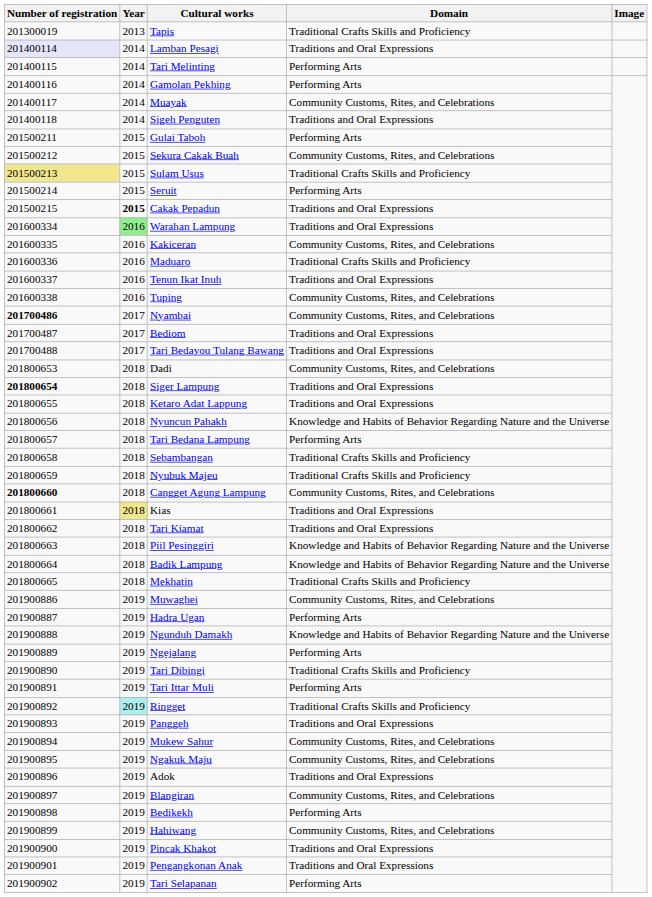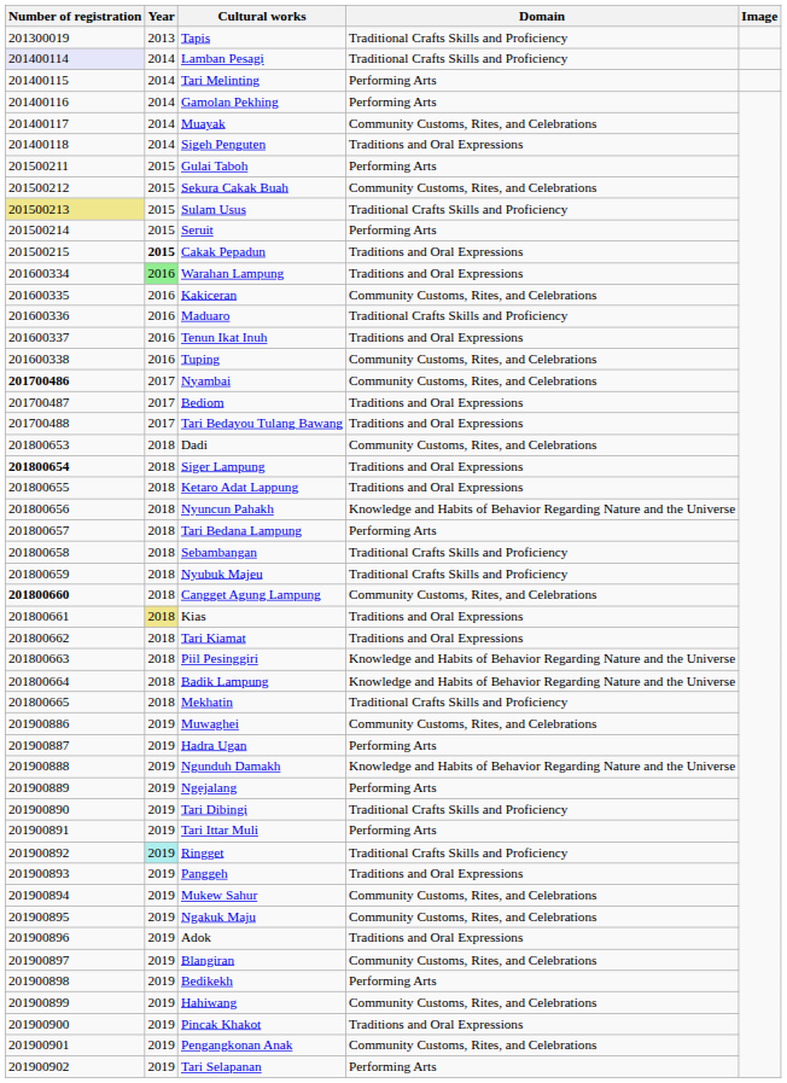 <table class = "wikitable sortable">
 <tr>
 <th>Number of registration</th>
 <th>Year</th>
 <th>Cultural works</th>
 <th>Domain</th>
 <th>Image</th>
 </tr>
 <tr>
 <td>201300019</td>
 <td>2013</td>
 <td><a href='#'>Tapis</a></td>
 <td>Traditional Crafts Skills and Proficiency</td>
 <td></td>
 </tr>
 <tr>
 <td style="background: lavender;">201400114</td>
 <td>2014</td>
 <td><a href='#'>Lamban Pesagi</a></td>
-<td>Traditions and Oral Expressions</td>
+<td>Traditional Crafts Skills and Proficiency</td>
 </tr>
 <tr>
 <td>201400115</td>
 <td>2014</td>
 <td><a href='#'>Tari Melinting</a></td>
 <td>Performing Arts</td>
 <td></td>
 </tr>
 <tr>
 <td>201400116</td>
 <td>2014</td>
 <td><a href='#'>Gamolan Pekhing</a></td>
 <td>Performing Arts</td>
 </tr>
 <tr>
 <td>201400117</td>
 <td>2014</td>
 <td><a href='#'>Muayak</a></td>
 <td>Community Customs, Rites, and Celebrations</td>
 </tr>
 <tr>
 <td>201400118</td>
 <td>2014</td>
 <td><a href='#'>Sigeh Penguten</a></td>
 <td>Traditions and Oral Expressions</td>
 </tr>
 <tr>
 <td>201500211</td>
 <td>2015</td>
 <td><a href='#'>Gulai Taboh</a></td>
 <td>Performing Arts</td>
 </tr>
 <tr>
 <td>201500212</td>
 <td>2015</td>
 <td><a href='#'>Sekura Cakak Buah</a></td>
 <td>Community Customs, Rites, and Celebrations</td>
 </tr>
 <tr>
 <td style="background: khaki;">201500213</td>
 <td>2015</td>
 <td><a href='#'>Sulam Usus</a></td>
 <td>Traditional Crafts Skills and Proficiency</td>
 </tr>
 <tr>
 <td>201500214</td>
 <td>2015</td>
 <td><a href='#'>Seruit</a></td>
 <td>Performing Arts</td>
 </tr>
 <tr>
 <td>201500215</td>
 <td><strong>2015</strong></td>
 <td><a href='#'>Cakak Pepadun</a></td>
 <td>Traditions and Oral Expressions</td>
 </tr>
 <tr>
 <td>201600334</td>
 <td style="background: lightgreen;">2016</td>
 <td><a href='#'>Warahan Lampung</a></td>
 <td>Traditions and Oral Expressions</td>
 </tr>
 <tr>
 <td>201600335</td>
 <td>2016</td>
 <td><a href='#'>Kakiceran</a></td>
 <td>Community Customs, Rites, and Celebrations</td>
 </tr>
 <tr>
 <td>201600336</td>
 <td>2016</td>
 <td><a href='#'>Maduaro</a></td>
 <td>Traditional Crafts Skills and Proficiency</td>
 </tr>
 <tr>
 <td>201600337</td>
 <td>2016</td>
 <td><a href='#'>Tenun Ikat Inuh</a></td>
 <td>Traditions and Oral Expressions</td>
 </tr>
 <tr>
 <td>201600338</td>
 <td>2016</td>
 <td><a href='#'>Tuping</a></td>
 <td>Community Customs, Rites, and Celebrations</td>
 </tr>
 <tr>
 <td><strong>201700486</strong></td>
 <td>2017</td>
 <td><a href='#'>Nyambai</a></td>
 <td>Community Customs, Rites, and Celebrations</td>
 </tr>
 <tr>
 <td>201700487</td>
 <td>2017</td>
 <td><a href='#'>Bediom</a></td>
 <td>Traditions and Oral Expressions</td>
 </tr>
 <tr>
 <td>201700488</td>
 <td>2017</td>
 <td><a href='#'>Tari Bedayou Tulang Bawang</a></td>
 <td>Traditions and Oral Expressions</td>
 </tr>
 <tr>
 <td>201800653</td>
 <td>2018</td>
 <td>Dadi</td>
 <td>Community Customs, Rites, and Celebrations</td>
 </tr>
 <tr>
 <td><strong>201800654</strong></td>
 <td>2018</td>
 <td><a href='#'>Siger Lampung</a></td>
 <td>Traditions and Oral Expressions</td>
 </tr>
 <tr>
 <td>201800655</td>
 <td>2018</td>
 <td><a href='#'>Ketaro Adat Lappung</a></td>
 <td>Traditions and Oral Expressions</td>
 </tr>
 <tr>
 <td>201800656</td>
 <td>2018</td>
 <td><a href='#'>Nyuncun Pahakh</a></td>
 <td>Knowledge and Habits of Behavior Regarding Nature and the Universe</td>
 </tr>
 <tr>
 <td>201800657</td>
 <td>2018</td>
 <td><a href='#'>Tari Bedana Lampung</a></td>
 <td>Performing Arts</td>
 </tr>
 <tr>
 <td>201800658</td>
 <td>2018</td>
 <td><a href='#'>Sebambangan</a></td>
 <td>Traditional Crafts Skills and Proficiency</td>
 </tr>
 <tr>
 <td>201800659</td>
 <td>2018</td>
 <td><a href='#'>Nyubuk Majeu</a></td>
 <td>Traditional Crafts Skills and Proficiency</td>
 </tr>
 <tr>
 <td><strong>201800660</strong></td>
 <td>2018</td>
 <td><a href='#'>Cangget Agung Lampung</a></td>
 <td>Community Customs, Rites, and Celebrations</td>
 </tr>
 <tr>
 <td>201800661</td>
 <td style="background: khaki;">2018</td>
 <td>Kias</td>
 <td>Traditions and Oral Expressions</td>
 </tr>
 <tr>
 <td>201800662</td>
 <td>2018</td>
 <td><a href='#'>Tari Kiamat</a></td>
 <td>Traditions and Oral Expressions</td>
 </tr>
 <tr>
 <td>201800663</td>
 <td>2018</td>
 <td><a href='#'>Piil Pesinggiri</a></td>
 <td>Knowledge and Habits of Behavior Regarding Nature and the Universe</td>
 </tr>
 <tr>
 <td>201800664</td>
 <td>2018</td>
 <td><a href='#'>Badik Lampung</a></td>
 <td>Knowledge and Habits of Behavior Regarding Nature and the Universe</td>
 </tr>
 <tr>
 <td>201800665</td>
 <td>2018</td>
 <td><a href='#'>Mekhatin</a></td>
 <td>Traditional Crafts Skills and Proficiency</td>
 </tr>
 <tr>
 <td>201900886</td>
 <td>2019</td>
 <td><a href='#'>Muwaghei</a></td>
 <td>Community Customs, Rites, and Celebrations</td>
 </tr>
 <tr>
 <td>201900887</td>
 <td>2019</td>
 <td><a href='#'>Hadra Ugan</a></td>
 <td>Performing Arts</td>
 </tr>
 <tr>
 <td>201900888</td>
 <td>2019</td>
 <td><a href='#'>Ngunduh Damakh</a></td>
 <td>Knowledge and Habits of Behavior Regarding Nature and the Universe</td>
 </tr>
 <tr>
 <td>201900889</td>
 <td>2019</td>
 <td><a href='#'>Ngejalang</a></td>
 <td>Performing Arts</td>
 </tr>
 <tr>
 <td>201900890</td>
 <td>2019</td>
 <td><a href='#'>Tari Dibingi</a></td>
 <td>Traditional Crafts Skills and Proficiency</td>
 </tr>
 <tr>
 <td>201900891</td>
 <td>2019</td>
 <td><a href='#'>Tari Ittar Muli</a></td>
 <td>Performing Arts</td>
 </tr>
 <tr>
 <td>201900892</td>
 <td style="background: paleturquoise;">2019</td>
 <td><a href='#'>Ringget</a></td>
 <td>Traditional Crafts Skills and Proficiency</td>
 </tr>
 <tr>
 <td>201900893</td>
 <td>2019</td>
 <td><a href='#'>Panggeh</a></td>
 <td>Traditions and Oral Expressions</td>
 </tr>
 <tr>
 <td>201900894</td>
 <td>2019</td>
 <td><a href='#'>Mukew Sahur</a></td>
 <td>Community Customs, Rites, and Celebrations</td>
 </tr>
 <tr>
 <td>201900895</td>
 <td>2019</td>
 <td><a href='#'>Ngakuk Maju</a></td>
 <td>Community Customs, Rites, and Celebrations</td>
 </tr>
 <tr>
 <td>201900896</td>
 <td>2019</td>
 <td>Adok</td>
 <td>Traditions and Oral Expressions</td>
 </tr>
 <tr>
 <td>201900897</td>
 <td>2019</td>
 <td><a href='#'>Blangiran</a></td>
 <td>Community Customs, Rites, and Celebrations</td>
 </tr>
 <tr>
 <td>201900898</td>
 <td>2019</td>
 <td><a href='#'>Bedikekh</a></td>
 <td>Performing Arts</td>
 </tr>
 <tr>
 <td>201900899</td>
 <td>2019</td>
 <td><a href='#'>Hahiwang</a></td>
 <td>Community Customs, Rites, and Celebrations</td>
 </tr>
 <tr>
 <td>201900900</td>
 <td>2019</td>
 <td><a href='#'>Pincak Khakot</a></td>
 <td>Traditions and Oral Expressions</td>
 </tr>
 <tr>
 <td>201900901</td>
 <td>2019</td>
 <td><a href='#'>Pengangkonan Anak</a></td>
-<td>Traditions and Oral Expressions</td>
+<td>Community Customs, Rites, and Celebrations</td>
 </tr>
 <tr>
 <td>201900902</td>
 <td>2019</td>
 <td><a href='#'>Tari Selapanan</a></td>
 <td>Performing Arts</td>
 </tr>
 </table>
